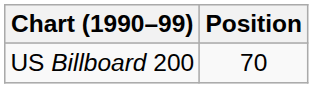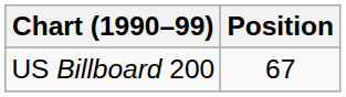 <table class="wikitable">
 <tr>
 <th>Chart (1990–99)</th>
 <th>Position</th>
 </tr>
 <tr>
 <td>US <em>Billboard</em> 200</td>
-<td style="text-align:center;">70</td>
+<td style="text-align:center;">67</td>
 </tr>
 </table>
